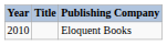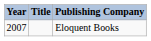 <table class="wikitable">
 <tr>
 <th style="background:#B0C4DE;">Year</th>
 <th style="background:#B0C4DE;">Title</th>
 <th style="background:#B0C4DE;">Publishing Company</th>
 </tr>
 <tr>
-<td>2010</td>
+<td>2007</td>
 <td><em></em></td>
 <td>Eloquent Books</td>
 </tr>
 </table>
